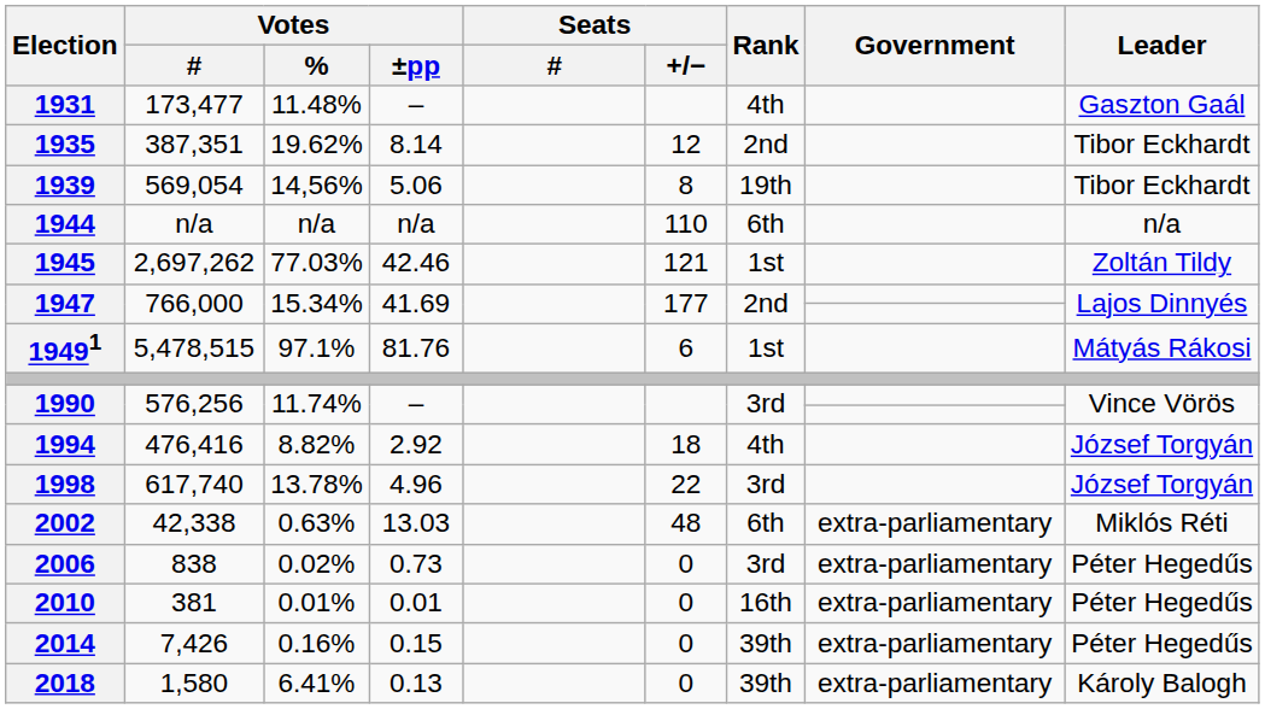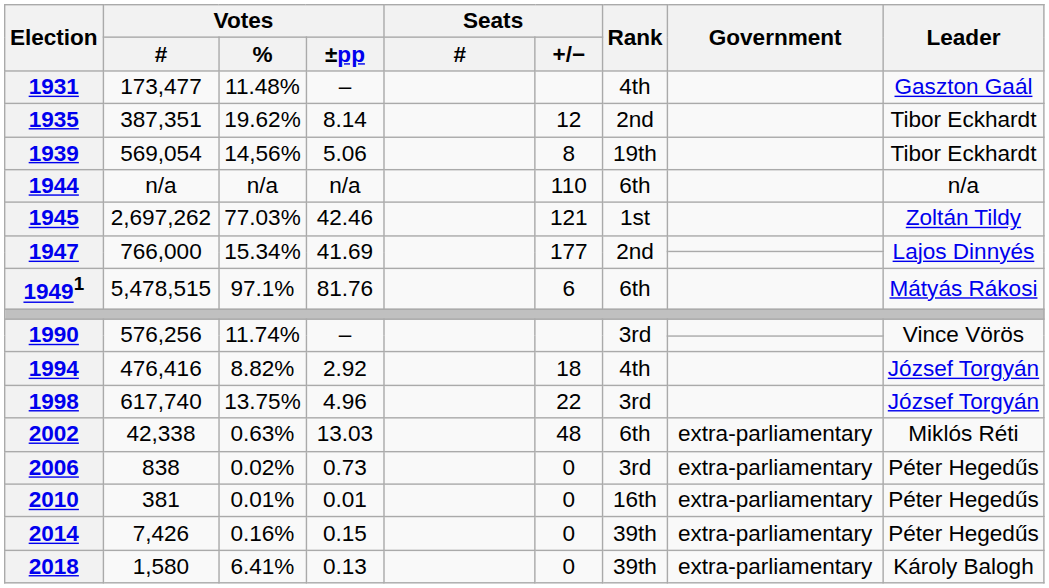 <table class="wikitable" style="text-align:center; line-height:16px;">
 <tr>
 <th rowspan="2" style="width:60px;">Election</th>
 <th colspan="3">Votes</th>
 <th colspan="2">Seats</th>
 <th rowspan="2" style="width:30px;">Rank</th>
 <th rowspan="2" style="width:145px;">Government</th>
 <th rowspan="2">Leader</th>
 </tr>
 <tr>
 <th style="width:75px;">#</th>
 <th style="width:45px;">%</th>
 <th style="width:48px;">±<a href='#'>pp</a></th>
 <th style="width:100px;">#</th>
 <th style="width:40px;">+/−</th>
 </tr>
 <tr>
 <th><a href='#'>1931</a></th>
 <td>173,477</td>
 <td style="text-align:center;">11.48%</td>
 <td>–</td>
 <td></td>
 <td></td>
 <td>4th</td>
 <td></td>
 <td><a href='#'>Gaszton Gaál</a></td>
 </tr>
 <tr>
 <th><a href='#'>1935</a></th>
 <td>387,351</td>
 <td style="text-align:center;">19.62%</td>
 <td> 8.14</td>
 <td></td>
 <td> 12</td>
 <td>2nd</td>
 <td></td>
 <td>Tibor Eckhardt</td>
 </tr>
 <tr>
 <th><a href='#'>1939</a></th>
 <td>569,054</td>
 <td style="text-align:center;">14,56%</td>
 <td> 5.06</td>
 <td></td>
 <td> 8</td>
 <td>19th</td>
 <td></td>
 <td>Tibor Eckhardt</td>
 </tr>
 <tr>
 <th><a href='#'>1944</a></th>
 <td>n/a</td>
 <td>n/a</td>
 <td>n/a</td>
 <td></td>
 <td> 110</td>
 <td>6th</td>
 <td></td>
 <td>n/a</td>
 </tr>
 <tr>
 <th><a href='#'>1945</a></th>
 <td>2,697,262</td>
 <td style="text-align:center;">77.03%</td>
 <td>42.46</td>
 <td></td>
 <td> 121</td>
 <td>1st</td>
 <td></td>
 <td><a href='#'>Zoltán Tildy</a></td>
 </tr>
 <tr>
 <th rowspan="2"><a href='#'>1947</a></th>
 <td rowspan="2">766,000</td>
 <td rowspan="2"  style="text-align:center;">15.34%</td>
 <td rowspan="2">41.69</td>
 <td rowspan="2"></td>
 <td rowspan="2"> 177</td>
 <td rowspan="2">2nd</td>
 <td></td>
 <td rowspan="2"><a href='#'>Lajos Dinnyés</a></td>
 </tr>
 <tr>
 <td></td>
 </tr>
 <tr>
 <th><a href='#'>1949</a><sup>1</sup></th>
 <td style="text-align:center;">5,478,515</td>
 <td style="text-align:center;">97.1%</td>
 <td>81.76</td>
 <td></td>
 <td> 6</td>
-<td>1st</td>
+<td>6th</td>
 <td></td>
 <td><a href='#'>Mátyás Rákosi</a></td>
 </tr>
 <tr>
 <td colspan="9" style="background: #C0C0C0"></td>
 </tr>
 <tr>
 <th rowspan="2"><a href='#'>1990</a></th>
 <td rowspan="2" style="text-align:center;">576,256</td>
 <td rowspan="2" style="text-align:center;">11.74%</td>
 <td rowspan="2">–</td>
 <td rowspan="2"></td>
 <td rowspan="2"></td>
 <td rowspan="2">3rd</td>
 <td></td>
 <td rowspan="2">Vince Vörös</td>
 </tr>
 <tr>
 <td></td>
 </tr>
 <tr>
 <th><a href='#'>1994</a></th>
 <td style="text-align:center;">476,416</td>
 <td style="text-align:center;">8.82%</td>
 <td>2.92</td>
 <td></td>
 <td> 18</td>
 <td>4th</td>
 <td></td>
 <td><a href='#'>József Torgyán</a></td>
 </tr>
 <tr>
 <th><a href='#'>1998</a></th>
 <td style="text-align:center;">617,740</td>
-<td style="text-align:center;">13.78%</td>
+<td style="text-align:center;">13.75%</td>
 <td>4.96</td>
 <td></td>
 <td> 22</td>
 <td>3rd</td>
 <td></td>
 <td><a href='#'>József Torgyán</a></td>
 </tr>
 <tr>
 <th><a href='#'>2002</a></th>
 <td style="text-align:center;">42,338</td>
 <td style="text-align:center;">0.63%</td>
 <td>13.03</td>
 <td></td>
 <td> 48</td>
 <td>6th</td>
 <td>extra-parliamentary</td>
 <td>Miklós Réti</td>
 </tr>
 <tr>
 <th><a href='#'>2006</a></th>
 <td style="text-align:center;">838</td>
 <td style="text-align:center;">0.02%</td>
 <td>0.73</td>
 <td></td>
 <td> 0</td>
 <td>3rd</td>
 <td>extra-parliamentary</td>
 <td>Péter Hegedűs</td>
 </tr>
 <tr>
 <th><a href='#'>2010</a></th>
 <td style="text-align:center;">381</td>
 <td style="text-align:center;">0.01%</td>
 <td>0.01</td>
 <td></td>
 <td> 0</td>
 <td>16th</td>
 <td>extra-parliamentary</td>
 <td>Péter Hegedűs</td>
 </tr>
 <tr>
 <th><a href='#'>2014</a></th>
 <td style="text-align:center;">7,426</td>
 <td style="text-align:center;">0.16%</td>
 <td>0.15</td>
 <td></td>
 <td> 0</td>
 <td>39th</td>
 <td>extra-parliamentary</td>
 <td>Péter Hegedűs</td>
 </tr>
 <tr>
 <th><a href='#'>2018</a></th>
 <td style="text-align:center;">1,580</td>
 <td style="text-align:center;">6.41%</td>
 <td>0.13</td>
 <td></td>
 <td> 0</td>
 <td>39th</td>
 <td>extra-parliamentary</td>
 <td>Károly Balogh</td>
 </tr>
 </table>
